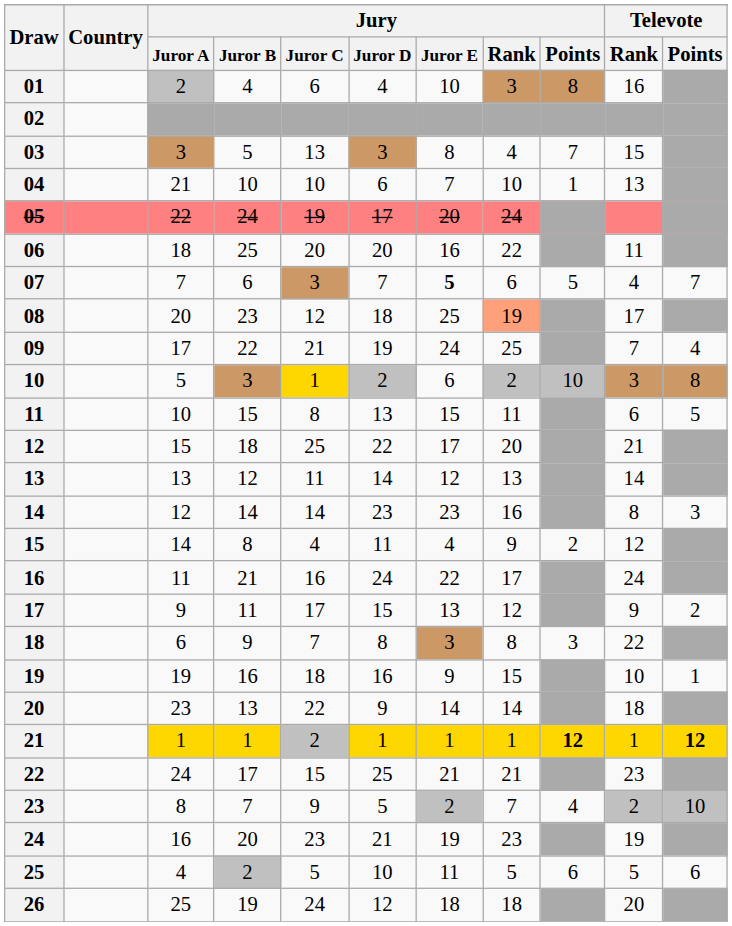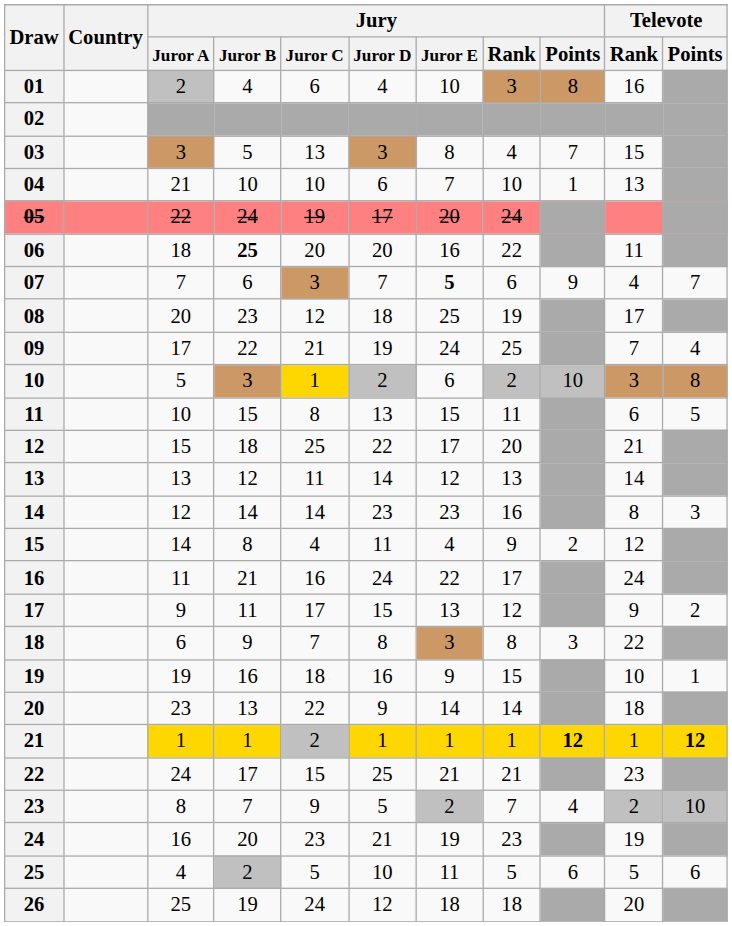 <table class="sortable wikitable collapsible plainrowheaders" style="text-align:center;">
 <tr>
 </tr>
 <tr>
 <th scope="col" rowspan="2">Draw</th>
 <th scope="col" rowspan="2">Country</th>
 <th scope="col" colspan="7">Jury</th>
 <th scope="col" colspan="2">Televote</th>
 </tr>
 <tr>
 <th scope="col"><small>Juror A</small></th>
 <th scope="col"><small>Juror B</small></th>
 <th scope="col"><small>Juror C</small></th>
 <th scope="col"><small>Juror D</small></th>
 <th scope="col"><small>Juror E</small></th>
 <th scope="col">Rank</th>
 <th scope="col" class="unsortable">Points</th>
 <th scope="col">Rank</th>
 <th scope="col" class="unsortable">Points</th>
 </tr>
 <tr>
 <th scope="row" style="text-align:center;">01</th>
 <td style="text-align:left;"></td>
 <td style="background:silver;">2</td>
 <td>4</td>
 <td>6</td>
 <td>4</td>
 <td>10</td>
 <td style="background:#CC9966;">3</td>
 <td style="background:#CC9966;">8</td>
 <td>16</td>
 <td style="background:#AAAAAA;"></td>
 </tr>
 <tr class=sortbottom>
 <th scope="row" style="text-align:center;">02</th>
 <td style="text-align:left;"></td>
 <td style="background:#AAAAAA;"></td>
 <td style="background:#AAAAAA;"></td>
 <td style="background:#AAAAAA;"></td>
 <td style="background:#AAAAAA;"></td>
 <td style="background:#AAAAAA;"></td>
 <td style="background:#AAAAAA;"></td>
 <td style="background:#AAAAAA;"></td>
 <td style="background:#AAAAAA;"></td>
 <td style="background:#AAAAAA;"></td>
 </tr>
 <tr>
 <th scope="row" style="text-align:center;">03</th>
 <td style="text-align:left;"></td>
 <td style="background:#CC9966;">3</td>
 <td>5</td>
 <td>13</td>
 <td style="background:#CC9966;">3</td>
 <td>8</td>
 <td>4</td>
 <td>7</td>
 <td>15</td>
 <td style="background:#AAAAAA;"></td>
 </tr>
 <tr>
 <th scope="row" style="text-align:center;">04</th>
 <td style="text-align:left;"></td>
 <td>21</td>
 <td>10</td>
 <td>10</td>
 <td>6</td>
 <td>7</td>
 <td>10</td>
 <td>1</td>
 <td>13</td>
 <td style="background:#AAAAAA;"></td>
 </tr>
 <tr style="background:#FE8080">
 <th scope="row" style="text-align:center; background:#FE8080"><s>05</s></th>
 <td style="text-align:left;"><s></s> </td>
 <td><s>22</s></td>
 <td><s>24</s></td>
 <td><s>19</s></td>
 <td><s>17</s></td>
 <td><s>20</s></td>
 <td><s>24</s></td>
 <td style="background:#AAAAAA;"></td>
 <td></td>
 <td style="background:#AAAAAA;"></td>
 </tr>
 <tr>
 <th scope="row" style="text-align:center;">06</th>
 <td style="text-align:left;"></td>
 <td>18</td>
-<td>25</td>
+<td><strong>25</strong></td>
 <td>20</td>
 <td>20</td>
 <td>16</td>
 <td>22</td>
 <td style="background:#AAAAAA;"></td>
 <td>11</td>
 <td style="background:#AAAAAA;"></td>
 </tr>
 <tr>
 <th scope="row" style="text-align:center;">07</th>
 <td style="text-align:left;"></td>
 <td>7</td>
 <td>6</td>
 <td style="background:#CC9966;">3</td>
 <td>7</td>
 <td><strong>5</strong></td>
 <td>6</td>
-<td>5</td>
+<td>9</td>
 <td>4</td>
 <td>7</td>
 </tr>
 <tr>
 <th scope="row" style="text-align:center;">08</th>
 <td style="text-align:left;"></td>
 <td>20</td>
 <td>23</td>
 <td>12</td>
 <td>18</td>
 <td>25</td>
-<td style="background: lightsalmon;">19</td>
+<td>19</td>
 <td style="background:#AAAAAA;"></td>
 <td>17</td>
 <td style="background:#AAAAAA;"></td>
 </tr>
 <tr>
 <th scope="row" style="text-align:center;">09</th>
 <td style="text-align:left;"></td>
 <td>17</td>
 <td>22</td>
 <td>21</td>
 <td>19</td>
 <td>24</td>
 <td>25</td>
 <td style="background:#AAAAAA;"></td>
 <td>7</td>
 <td>4</td>
 </tr>
 <tr>
 <th scope="row" style="text-align:center;">10</th>
 <td style="text-align:left;"></td>
 <td>5</td>
 <td style="background:#CC9966;">3</td>
 <td style="background:gold;">1</td>
 <td style="background:silver;">2</td>
 <td>6</td>
 <td style="background:silver;">2</td>
 <td style="background:silver;">10</td>
 <td style="background:#CC9966;">3</td>
 <td style="background:#CC9966;">8</td>
 </tr>
 <tr>
 <th scope="row" style="text-align:center;">11</th>
 <td style="text-align:left;"></td>
 <td>10</td>
 <td>15</td>
 <td>8</td>
 <td>13</td>
 <td>15</td>
 <td>11</td>
 <td style="background:#AAAAAA;"></td>
 <td>6</td>
 <td>5</td>
 </tr>
 <tr>
 <th scope="row" style="text-align:center;">12</th>
 <td style="text-align:left;"></td>
 <td>15</td>
 <td>18</td>
 <td>25</td>
 <td>22</td>
 <td>17</td>
 <td>20</td>
 <td style="background:#AAAAAA;"></td>
 <td>21</td>
 <td style="background:#AAAAAA;"></td>
 </tr>
 <tr>
 <th scope="row" style="text-align:center;">13</th>
 <td style="text-align:left;"></td>
 <td>13</td>
 <td>12</td>
 <td>11</td>
 <td>14</td>
 <td>12</td>
 <td>13</td>
 <td style="background:#AAAAAA;"></td>
 <td>14</td>
 <td style="background:#AAAAAA;"></td>
 </tr>
 <tr>
 <th scope="row" style="text-align:center;">14</th>
 <td style="text-align:left;"></td>
 <td>12</td>
 <td>14</td>
 <td>14</td>
 <td>23</td>
 <td>23</td>
 <td>16</td>
 <td style="background:#AAAAAA;"></td>
 <td>8</td>
 <td>3</td>
 </tr>
 <tr>
 <th scope="row" style="text-align:center;">15</th>
 <td style="text-align:left;"></td>
 <td>14</td>
 <td>8</td>
 <td>4</td>
 <td>11</td>
 <td>4</td>
 <td>9</td>
 <td>2</td>
 <td>12</td>
 <td style="background:#AAAAAA;"></td>
 </tr>
 <tr>
 <th scope="row" style="text-align:center;">16</th>
 <td style="text-align:left;"></td>
 <td>11</td>
 <td>21</td>
 <td>16</td>
 <td>24</td>
 <td>22</td>
 <td>17</td>
 <td style="background:#AAAAAA;"></td>
 <td>24</td>
 <td style="background:#AAAAAA;"></td>
 </tr>
 <tr>
 <th scope="row" style="text-align:center;">17</th>
 <td style="text-align:left;"></td>
 <td>9</td>
 <td>11</td>
 <td>17</td>
 <td>15</td>
 <td>13</td>
 <td>12</td>
 <td style="background:#AAAAAA;"></td>
 <td>9</td>
 <td>2</td>
 </tr>
 <tr>
 <th scope="row" style="text-align:center;">18</th>
 <td style="text-align:left;"></td>
 <td>6</td>
 <td>9</td>
 <td>7</td>
 <td>8</td>
 <td style="background:#CC9966;">3</td>
 <td>8</td>
 <td>3</td>
 <td>22</td>
 <td style="background:#AAAAAA;"></td>
 </tr>
 <tr>
 <th scope="row" style="text-align:center;">19</th>
 <td style="text-align:left;"></td>
 <td>19</td>
 <td>16</td>
 <td>18</td>
 <td>16</td>
 <td>9</td>
 <td>15</td>
 <td style="background:#AAAAAA;"></td>
 <td>10</td>
 <td>1</td>
 </tr>
 <tr>
 <th scope="row" style="text-align:center;">20</th>
 <td style="text-align:left;"></td>
 <td>23</td>
 <td>13</td>
 <td>22</td>
 <td>9</td>
 <td>14</td>
 <td>14</td>
 <td style="background:#AAAAAA;"></td>
 <td>18</td>
 <td style="background:#AAAAAA;"></td>
 </tr>
 <tr>
 <th scope="row" style="text-align:center;">21</th>
 <td style="text-align:left;"></td>
 <td style="background:gold;">1</td>
 <td style="background:gold;">1</td>
 <td style="background:silver;">2</td>
 <td style="background:gold;">1</td>
 <td style="background:gold;">1</td>
 <td style="background:gold;">1</td>
 <td style="background:gold;"><strong>12</strong></td>
 <td style="background:gold;">1</td>
 <td style="background:gold;"><strong>12</strong></td>
 </tr>
 <tr>
 <th scope="row" style="text-align:center;">22</th>
 <td style="text-align:left;"></td>
 <td>24</td>
 <td>17</td>
 <td>15</td>
 <td>25</td>
 <td>21</td>
 <td>21</td>
 <td style="background:#AAAAAA;"></td>
 <td>23</td>
 <td style="background:#AAAAAA;"></td>
 </tr>
 <tr>
 <th scope="row" style="text-align:center;">23</th>
 <td style="text-align:left;"></td>
 <td>8</td>
 <td>7</td>
 <td>9</td>
 <td>5</td>
 <td style="background:silver;">2</td>
 <td>7</td>
 <td>4</td>
 <td style="background:silver;">2</td>
 <td style="background:silver;">10</td>
 </tr>
 <tr>
 <th scope="row" style="text-align:center;">24</th>
 <td style="text-align:left;"></td>
 <td>16</td>
 <td>20</td>
 <td>23</td>
 <td>21</td>
 <td>19</td>
 <td>23</td>
 <td style="background:#AAAAAA;"></td>
 <td>19</td>
 <td style="background:#AAAAAA;"></td>
 </tr>
 <tr>
 <th scope="row" style="text-align:center;">25</th>
 <td style="text-align:left;"></td>
 <td>4</td>
 <td style="background:silver;">2</td>
 <td>5</td>
 <td>10</td>
 <td>11</td>
 <td>5</td>
 <td>6</td>
 <td>5</td>
 <td>6</td>
 </tr>
 <tr>
 <th scope="row" style="text-align:center;">26</th>
 <td style="text-align:left;"></td>
 <td>25</td>
 <td>19</td>
 <td>24</td>
 <td>12</td>
 <td>18</td>
 <td>18</td>
 <td style="background:#AAAAAA;"></td>
 <td>20</td>
 <td style="background:#AAAAAA;"></td>
 </tr>
 </table>
